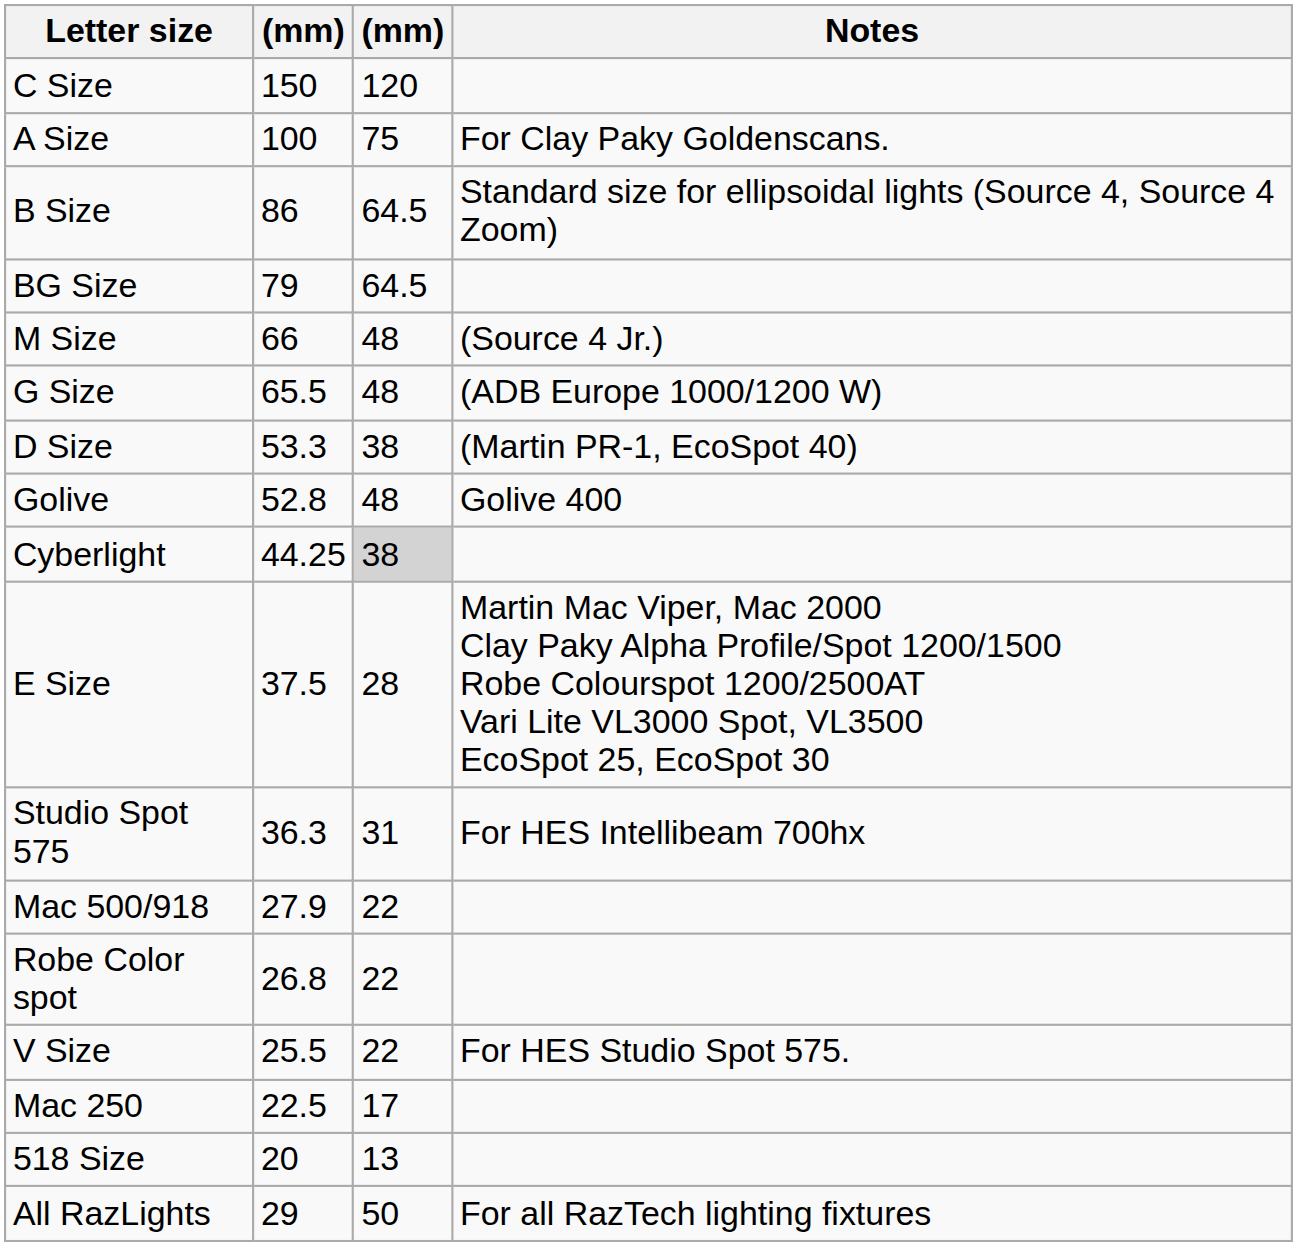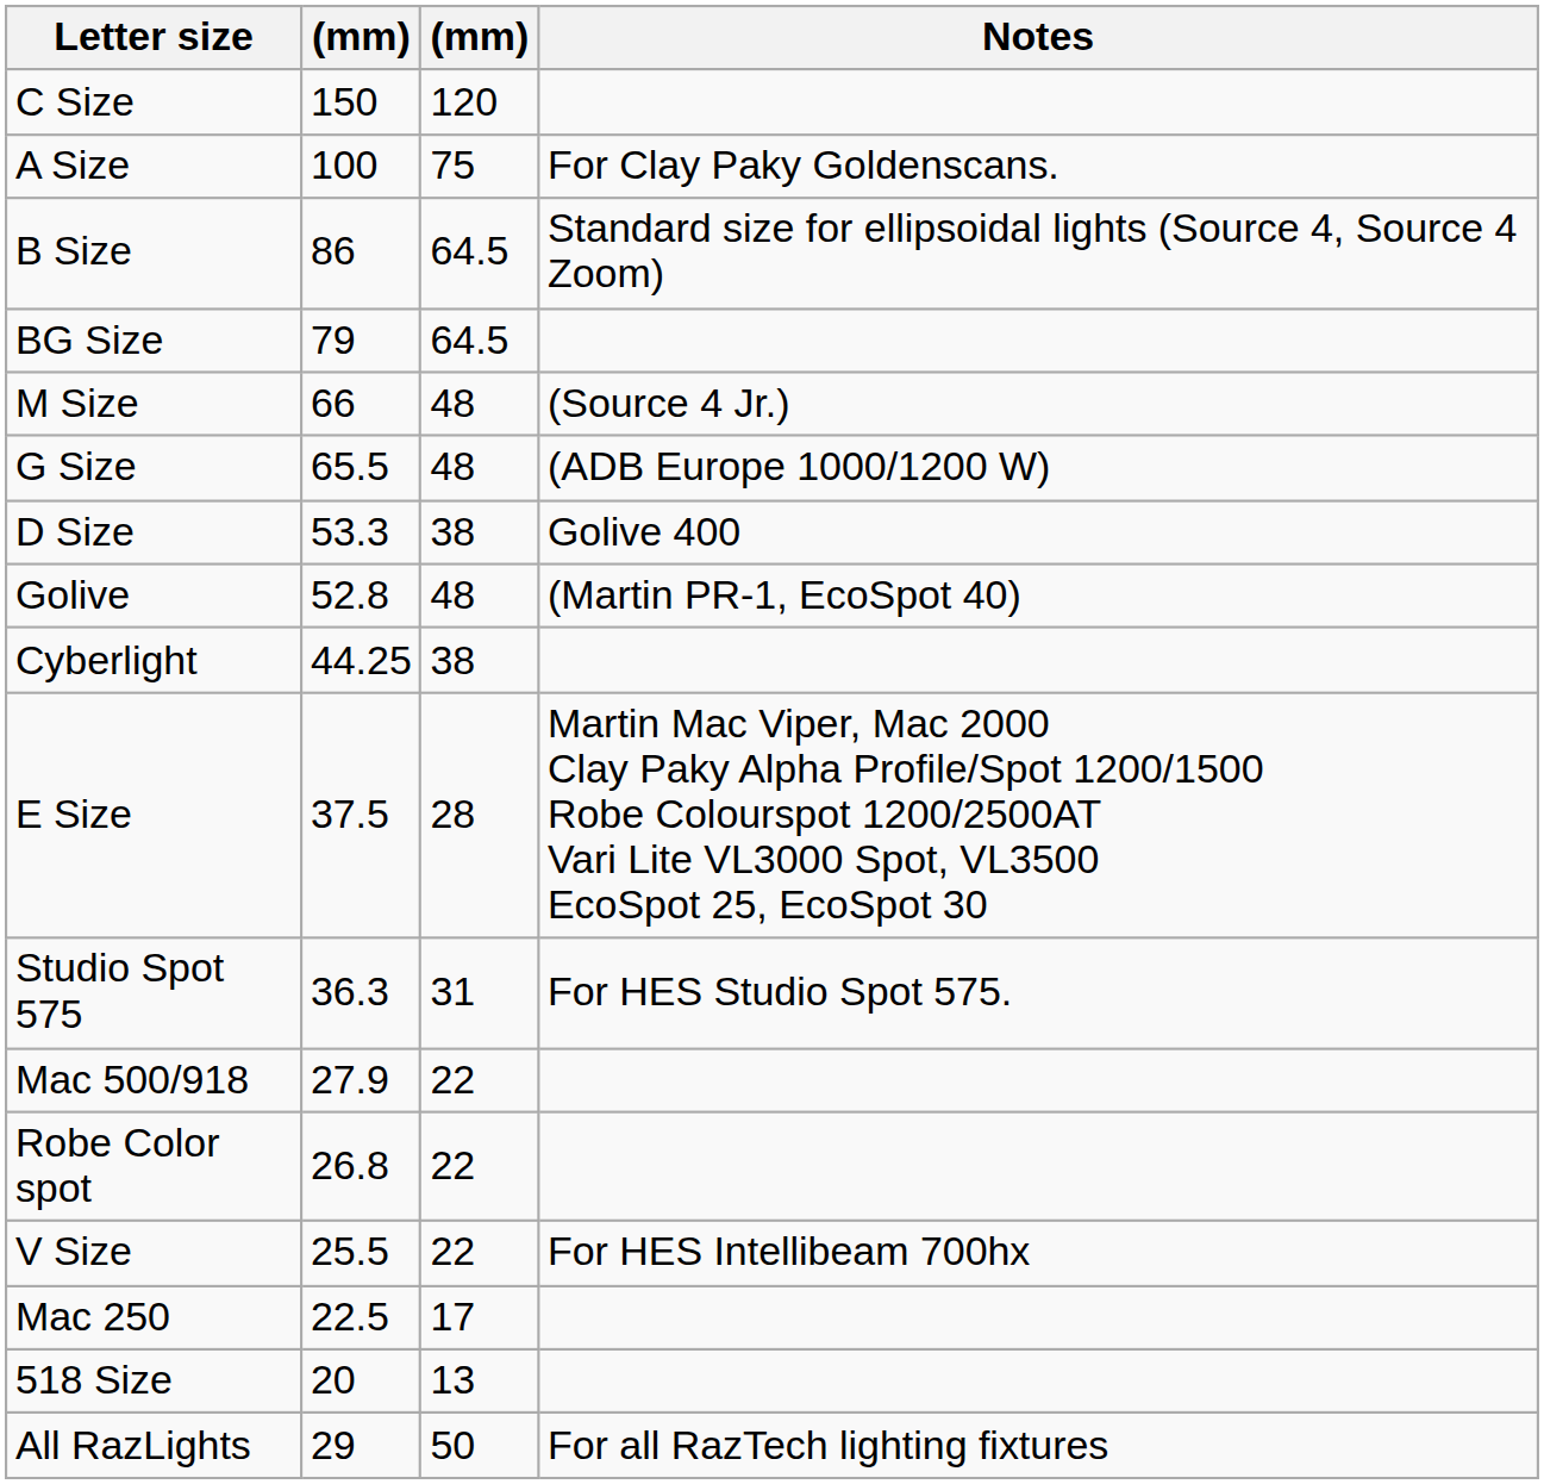 <table align="centre" class="wikitable">
 <tr>
 <th>Letter size</th>
 <th> (mm)</th>
 <th> (mm)</th>
 <th>Notes</th>
 </tr>
 <tr>
 <td>C Size</td>
 <td>150</td>
 <td>120</td>
 <td></td>
 </tr>
 <tr>
 <td>A Size</td>
 <td>100</td>
 <td>75</td>
 <td>For Clay Paky Goldenscans.</td>
 </tr>
 <tr>
 <td>B Size</td>
 <td>86</td>
 <td>64.5</td>
 <td>Standard size for ellipsoidal lights (Source 4, Source 4 Zoom)</td>
 </tr>
 <tr>
 <td>BG Size</td>
 <td>79</td>
 <td>64.5</td>
 <td></td>
 </tr>
 <tr>
 <td>M Size</td>
 <td>66</td>
 <td>48</td>
 <td>(Source 4 Jr.)</td>
 </tr>
 <tr>
 <td>G Size</td>
 <td>65.5</td>
 <td>48</td>
 <td>(ADB Europe 1000/1200 W)</td>
 </tr>
 <tr>
 <td>D Size</td>
 <td>53.3</td>
 <td>38</td>
-<td>(Martin PR-1, EcoSpot 40)</td>
+<td>Golive 400</td>
 </tr>
 <tr>
 <td>Golive</td>
 <td>52.8</td>
 <td>48</td>
-<td>Golive 400</td>
+<td>(Martin PR-1, EcoSpot 40)</td>
 </tr>
 <tr>
 <td>Cyberlight</td>
 <td>44.25</td>
-<td style="background: lightgrey;">38</td>
+<td>38</td>
 <td></td>
 </tr>
 <tr>
 <td>E Size</td>
 <td>37.5</td>
 <td>28</td>
 <td>Martin Mac Viper, Mac 2000<br>Clay Paky Alpha Profile/Spot 1200/1500<br>Robe Colourspot 1200/2500AT<br>Vari Lite VL3000 Spot, VL3500<br>EcoSpot 25, EcoSpot 30</td>
 </tr>
 <tr>
 <td>Studio Spot 575</td>
 <td>36.3</td>
 <td>31</td>
-<td>For HES Intellibeam 700hx</td>
+<td>For HES Studio Spot 575.</td>
 </tr>
 <tr>
 <td>Mac 500/918</td>
 <td>27.9</td>
 <td>22</td>
 <td></td>
 </tr>
 <tr>
 <td>Robe Color spot</td>
 <td>26.8</td>
 <td>22</td>
 <td></td>
 </tr>
 <tr>
 <td>V Size</td>
 <td>25.5</td>
 <td>22</td>
-<td>For HES Studio Spot 575.</td>
+<td>For HES Intellibeam 700hx</td>
 </tr>
 <tr>
 <td>Mac 250</td>
 <td>22.5</td>
 <td>17</td>
 <td></td>
 </tr>
 <tr>
 <td>518 Size</td>
 <td>20</td>
 <td>13</td>
 <td></td>
 </tr>
 <tr>
 <td>All RazLights</td>
 <td>29</td>
 <td>50</td>
 <td>For all RazTech lighting fixtures</td>
 </tr>
 </table>
